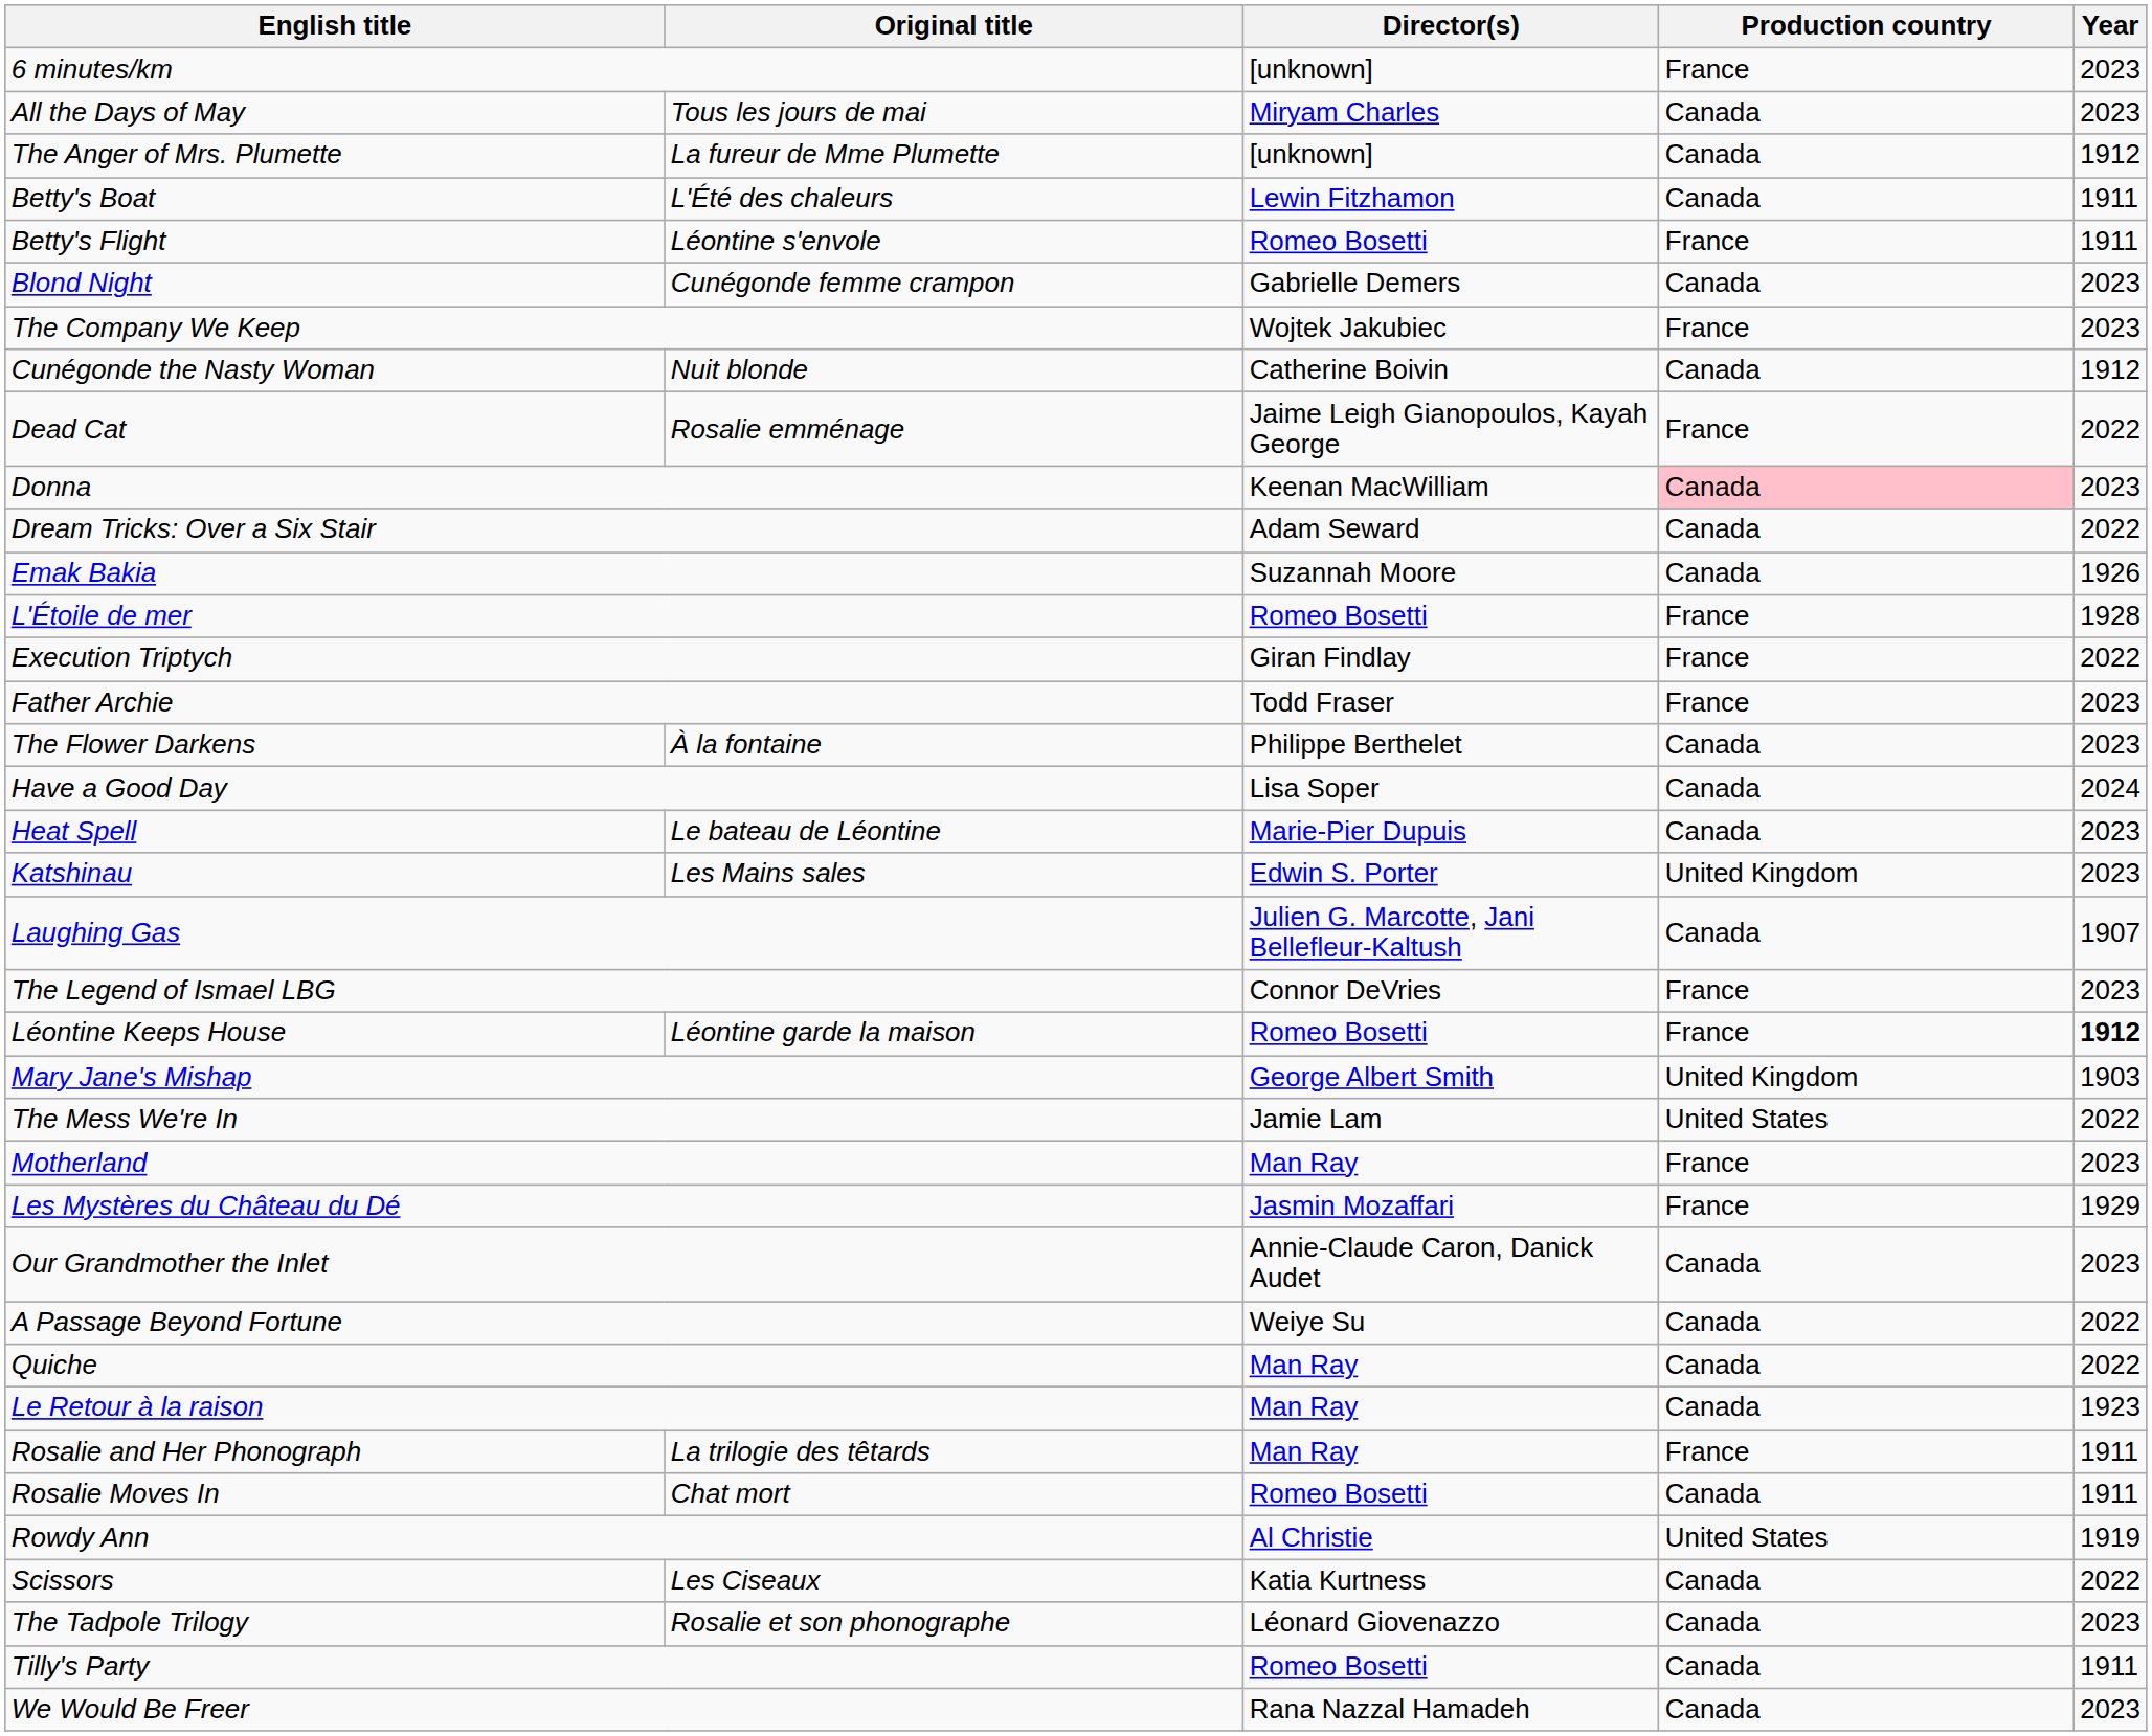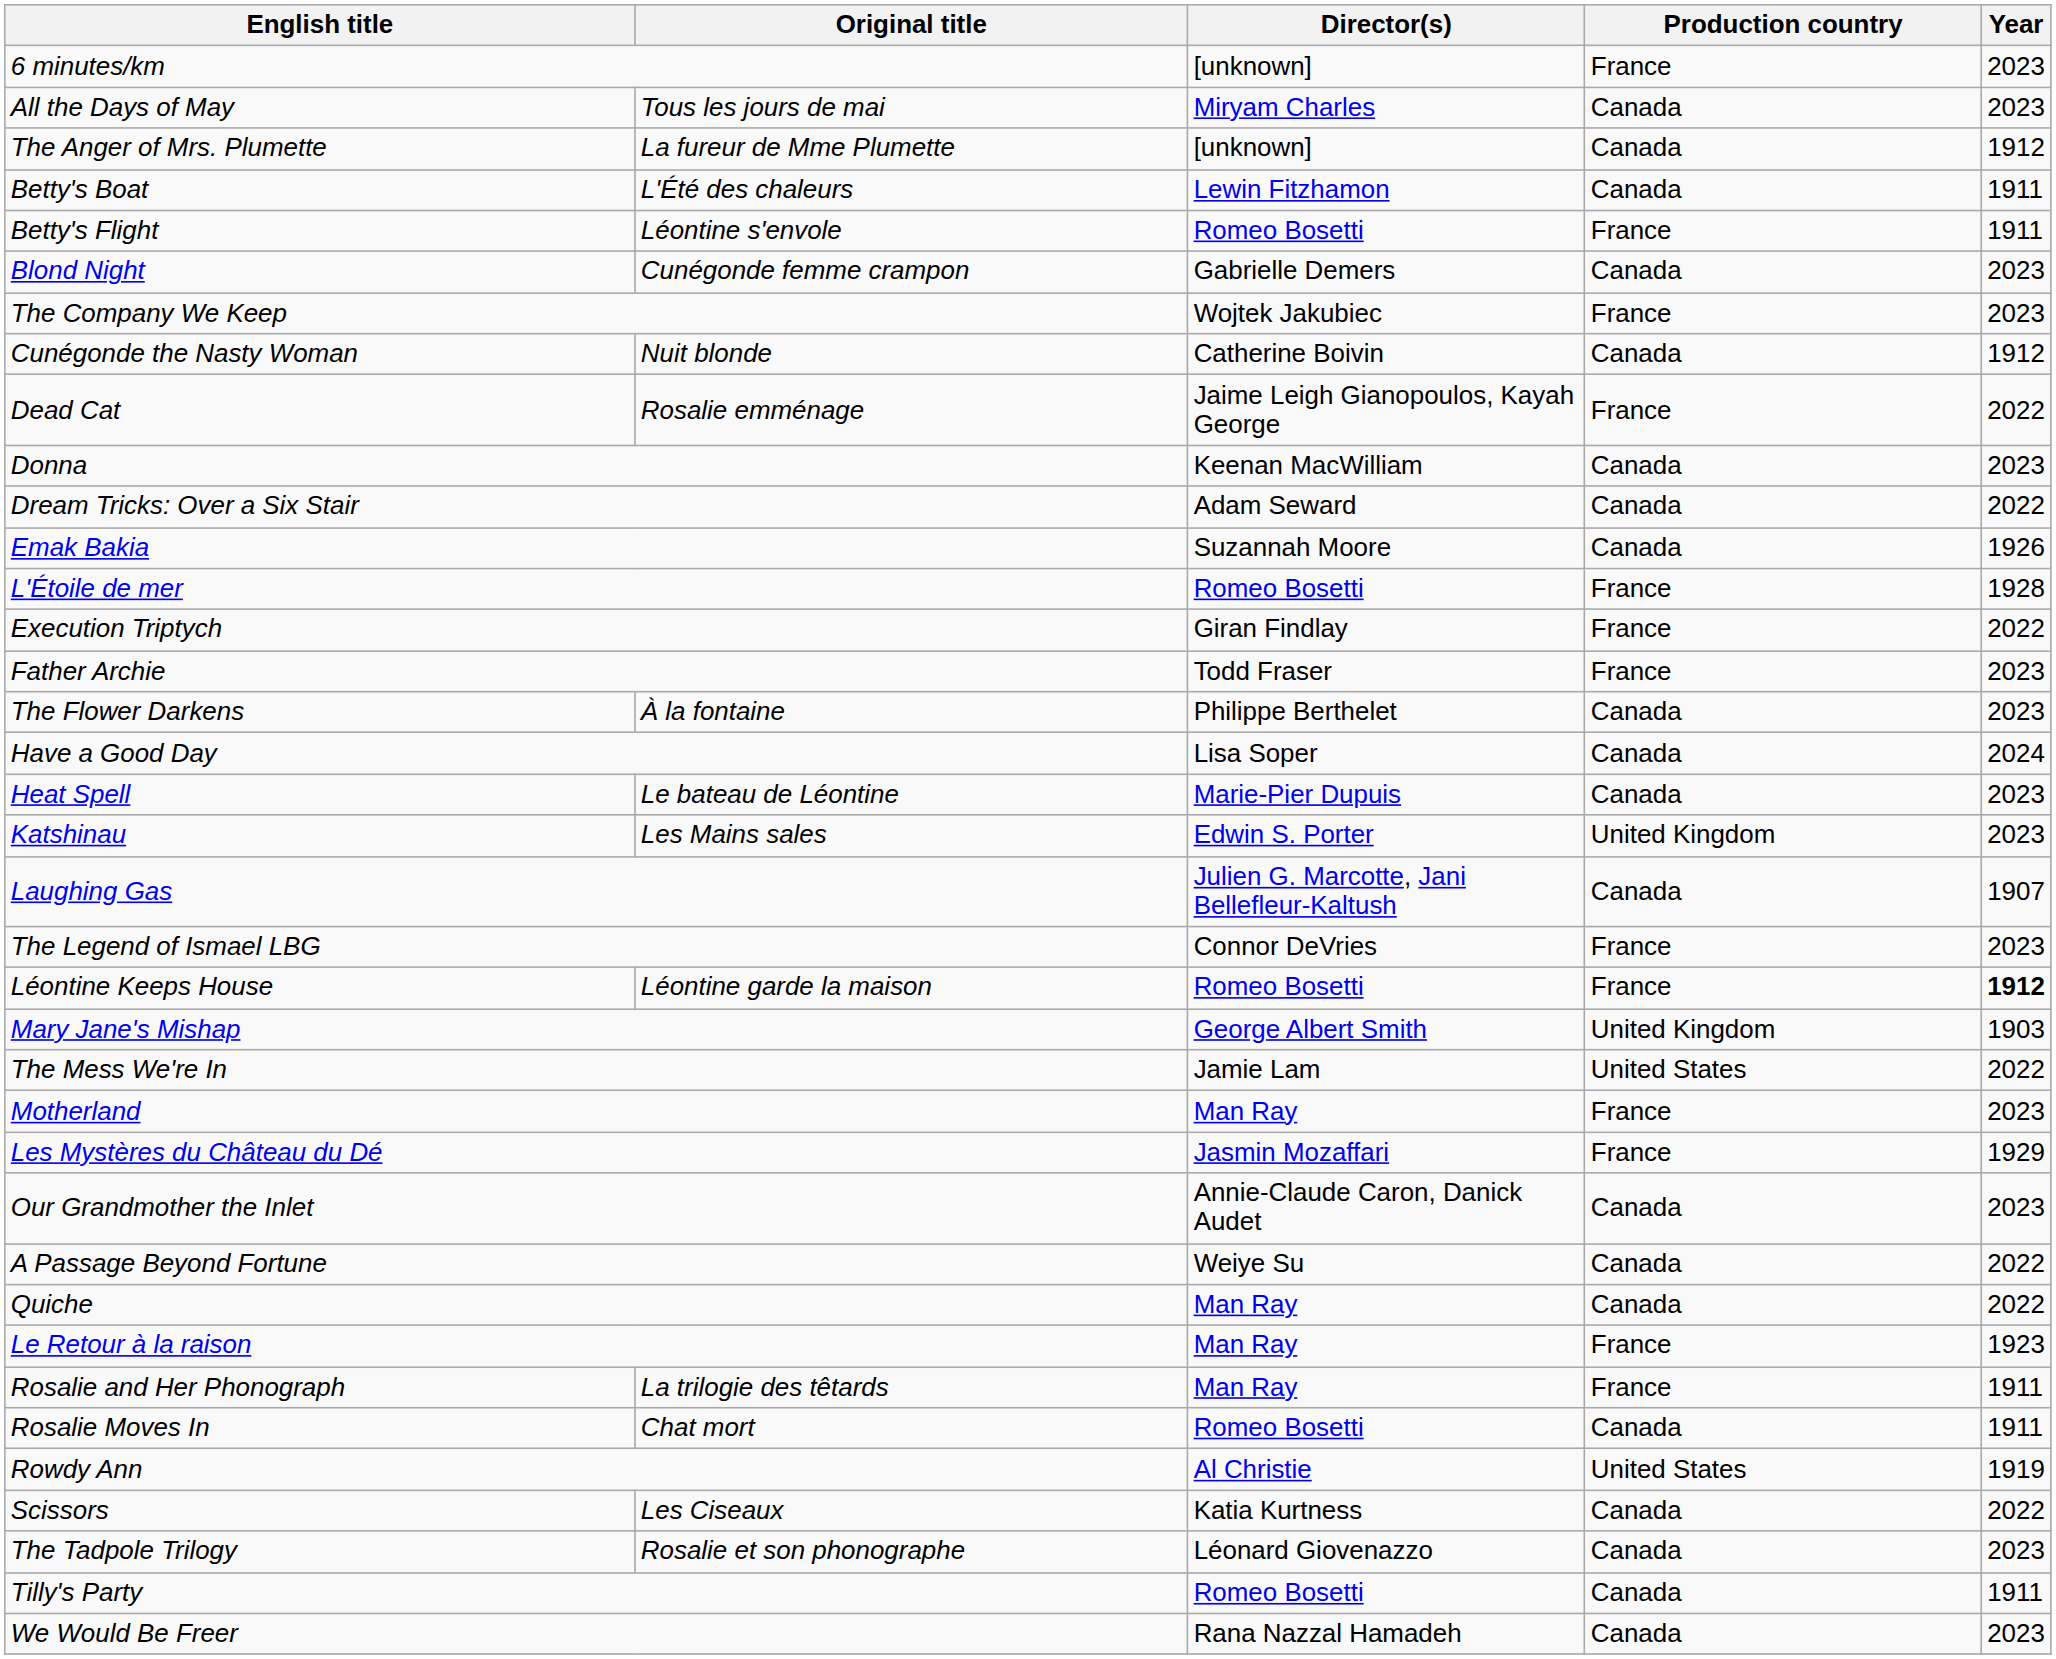 <table class="wikitable" width=100%>
 <tr>
 <th scope="col" width="32%">English title</th>
 <th scope="col" width="28%">Original title</th>
 <th scope="col" width="20%">Director(s)</th>
 <th scope="col" width="20%">Production country</th>
 <th scope="col" width="20%">Year</th>
 </tr>
 <tr>
 <td colspan=2><em>6 minutes/km</em></td>
 <td>[unknown]</td>
 <td>France</td>
 <td>2023</td>
 </tr>
 <tr>
 <td><em>All the Days of May</em></td>
 <td><em>Tous les jours de mai</em></td>
 <td><a href='#'>Miryam Charles</a></td>
 <td>Canada</td>
 <td>2023</td>
 </tr>
 <tr>
 <td><em>The Anger of Mrs. Plumette</em></td>
 <td><em>La fureur de Mme Plumette</em></td>
 <td>[unknown]</td>
 <td>Canada</td>
 <td>1912</td>
 </tr>
 <tr>
 <td><em>Betty's Boat</em></td>
 <td><em>L'Été des chaleurs</em></td>
 <td><a href='#'>Lewin Fitzhamon</a></td>
 <td>Canada</td>
 <td>1911</td>
 </tr>
 <tr>
 <td><em>Betty's Flight</em></td>
 <td><em>Léontine s'envole</em></td>
 <td><a href='#'>Romeo Bosetti</a></td>
 <td>France</td>
 <td>1911</td>
 </tr>
 <tr>
 <td><em><a href='#'>Blond Night</a></em></td>
 <td><em>Cunégonde femme crampon</em></td>
 <td>Gabrielle Demers</td>
 <td>Canada</td>
 <td>2023</td>
 </tr>
 <tr>
 <td colspan=2><em>The Company We Keep</em></td>
 <td>Wojtek Jakubiec</td>
 <td>France</td>
 <td>2023</td>
 </tr>
 <tr>
 <td><em>Cunégonde the Nasty Woman</em></td>
 <td><em>Nuit blonde</em></td>
 <td>Catherine Boivin</td>
 <td>Canada</td>
 <td>1912</td>
 </tr>
 <tr>
 <td><em>Dead Cat</em></td>
 <td><em>Rosalie emménage</em></td>
 <td>Jaime Leigh Gianopoulos, Kayah George</td>
 <td>France</td>
 <td>2022</td>
 </tr>
 <tr>
 <td colspan=2><em>Donna</em></td>
 <td>Keenan MacWilliam</td>
-<td style="background: pink;">Canada</td>
+<td>Canada</td>
 <td>2023</td>
 </tr>
 <tr>
 <td colspan=2><em>Dream Tricks: Over a Six Stair</em></td>
 <td>Adam Seward</td>
 <td>Canada</td>
 <td>2022</td>
 </tr>
 <tr>
 <td colspan=2><em><a href='#'>Emak Bakia</a></em></td>
 <td>Suzannah Moore</td>
 <td>Canada</td>
 <td>1926</td>
 </tr>
 <tr>
 <td colspan=2><em><a href='#'>L'Étoile de mer</a></em></td>
 <td><a href='#'>Romeo Bosetti</a></td>
 <td>France</td>
 <td>1928</td>
 </tr>
 <tr>
 <td colspan=2><em>Execution Triptych</em></td>
 <td>Giran Findlay</td>
 <td>France</td>
 <td>2022</td>
 </tr>
 <tr>
 <td colspan=2><em>Father Archie</em></td>
 <td>Todd Fraser</td>
 <td>France</td>
 <td>2023</td>
 </tr>
 <tr>
 <td><em>The Flower Darkens</em></td>
 <td><em>À la fontaine</em></td>
 <td>Philippe Berthelet</td>
 <td>Canada</td>
 <td>2023</td>
 </tr>
 <tr>
 <td colspan=2><em>Have a Good Day</em></td>
 <td>Lisa Soper</td>
 <td>Canada</td>
 <td>2024</td>
 </tr>
 <tr>
 <td><em><a href='#'>Heat Spell</a></em></td>
 <td><em>Le bateau de Léontine</em></td>
 <td><a href='#'>Marie-Pier Dupuis</a></td>
 <td>Canada</td>
 <td>2023</td>
 </tr>
 <tr>
 <td><em><a href='#'>Katshinau</a></em></td>
 <td><em>Les Mains sales</em></td>
 <td><a href='#'>Edwin S. Porter</a></td>
 <td>United Kingdom</td>
 <td>2023</td>
 </tr>
 <tr>
 <td colspan=2><em><a href='#'>Laughing Gas</a></em></td>
 <td><a href='#'>Julien G. Marcotte</a>, <a href='#'>Jani Bellefleur-Kaltush</a></td>
 <td>Canada</td>
 <td>1907</td>
 </tr>
 <tr>
 <td colspan=2><em>The Legend of Ismael LBG</em></td>
 <td>Connor DeVries</td>
 <td>France</td>
 <td>2023</td>
 </tr>
 <tr>
 <td><em>Léontine Keeps House</em></td>
 <td><em>Léontine garde la maison</em></td>
 <td><a href='#'>Romeo Bosetti</a></td>
 <td>France</td>
 <td><strong>1912</strong></td>
 </tr>
 <tr>
 <td colspan=2><em><a href='#'>Mary Jane's Mishap</a></em></td>
 <td><a href='#'>George Albert Smith</a></td>
 <td>United Kingdom</td>
 <td>1903</td>
 </tr>
 <tr>
 <td colspan=2><em>The Mess We're In</em></td>
 <td>Jamie Lam</td>
 <td>United States</td>
 <td>2022</td>
 </tr>
 <tr>
 <td colspan=2><em><a href='#'>Motherland</a></em></td>
 <td><a href='#'>Man Ray</a></td>
 <td>France</td>
 <td>2023</td>
 </tr>
 <tr>
 <td colspan=2><em><a href='#'>Les Mystères du Château du Dé</a></em></td>
 <td><a href='#'>Jasmin Mozaffari</a></td>
 <td>France</td>
 <td>1929</td>
 </tr>
 <tr>
 <td colspan=2><em>Our Grandmother the Inlet</em></td>
 <td>Annie-Claude Caron, Danick Audet</td>
 <td>Canada</td>
 <td>2023</td>
 </tr>
 <tr>
 <td colspan=2><em>A Passage Beyond Fortune</em></td>
 <td>Weiye Su</td>
 <td>Canada</td>
 <td>2022</td>
 </tr>
 <tr>
 <td colspan=2><em>Quiche</em></td>
 <td><a href='#'>Man Ray</a></td>
 <td>Canada</td>
 <td>2022</td>
 </tr>
 <tr>
 <td colspan=2><em><a href='#'>Le Retour à la raison</a></em></td>
 <td><a href='#'>Man Ray</a></td>
-<td>Canada</td>
+<td>France</td>
 <td>1923</td>
 </tr>
 <tr>
 <td><em>Rosalie and Her Phonograph</em></td>
 <td><em>La trilogie des têtards</em></td>
 <td><a href='#'>Man Ray</a></td>
 <td>France</td>
 <td>1911</td>
 </tr>
 <tr>
 <td><em>Rosalie Moves In</em></td>
 <td><em>Chat mort</em></td>
 <td><a href='#'>Romeo Bosetti</a></td>
 <td>Canada</td>
 <td>1911</td>
 </tr>
 <tr>
 <td colspan=2><em>Rowdy Ann</em></td>
 <td><a href='#'>Al Christie</a></td>
 <td>United States</td>
 <td>1919</td>
 </tr>
 <tr>
 <td><em>Scissors</em></td>
 <td><em>Les Ciseaux</em></td>
 <td>Katia Kurtness</td>
 <td>Canada</td>
 <td>2022</td>
 </tr>
 <tr>
 <td><em>The Tadpole Trilogy</em></td>
 <td><em>Rosalie et son phonographe</em></td>
 <td>Léonard Giovenazzo</td>
 <td>Canada</td>
 <td>2023</td>
 </tr>
 <tr>
 <td colspan=2><em>Tilly's Party</em></td>
 <td><a href='#'>Romeo Bosetti</a></td>
 <td>Canada</td>
 <td>1911</td>
 </tr>
 <tr>
 <td colspan=2><em>We Would Be Freer</em></td>
 <td>Rana Nazzal Hamadeh</td>
 <td>Canada</td>
 <td>2023</td>
 </tr>
 </table>
